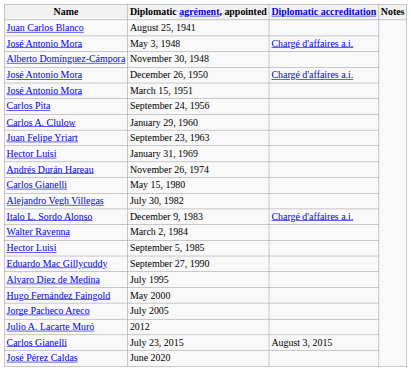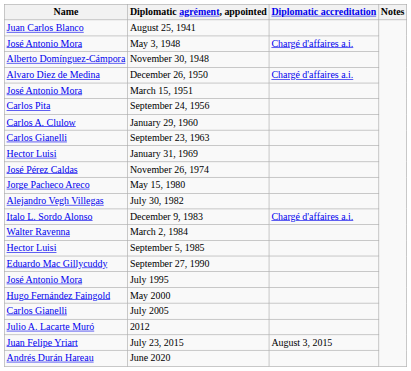 <table class=wikitable>
 <tr>
 <th>Name</th>
 <th>Diplomatic <a href='#'>agrément</a>, appointed</th>
 <th><a href='#'>Diplomatic accreditation</a></th>
 <th>Notes</th>
 </tr>
 <tr>
 <td><a href='#'>Juan Carlos Blanco</a></td>
 <td>August 25, 1941</td>
 <td></td>
 </tr>
 <tr>
 <td><a href='#'>José Antonio Mora</a></td>
 <td>May 3, 1948</td>
 <td><a href='#'>Chargé d'affaires a.i.</a></td>
 </tr>
 <tr>
 <td><a href='#'>Alberto Domínguez-Cámpora</a></td>
 <td>November 30, 1948</td>
 <td></td>
 </tr>
 <tr>
-<td><a href='#'>José Antonio Mora</a></td>
+<td><a href='#'>Alvaro Diez de Medina</a></td>
 <td>December 26, 1950</td>
 <td><a href='#'>Chargé d'affaires a.i.</a></td>
 </tr>
 <tr>
 <td><a href='#'>José Antonio Mora</a></td>
 <td>March 15, 1951</td>
 <td></td>
 </tr>
 <tr>
 <td><a href='#'>Carlos Pita</a></td>
 <td>September 24, 1956</td>
 <td></td>
 </tr>
 <tr>
 <td><a href='#'>Carlos A. Clulow</a></td>
 <td>January 29, 1960</td>
 <td></td>
 </tr>
 <tr>
-<td><a href='#'>Juan Felipe Yriart</a></td>
+<td><a href='#'>Carlos Gianelli</a></td>
 <td>September 23, 1963</td>
 <td></td>
 </tr>
 <tr>
 <td><a href='#'>Hector Luisi</a></td>
 <td>January 31, 1969</td>
 <td></td>
 </tr>
 <tr>
-<td><a href='#'>Andrés Durán Hareau</a></td>
+<td><a href='#'>José Pérez Caldas</a></td>
 <td>November 26, 1974</td>
 <td></td>
 </tr>
 <tr>
-<td><a href='#'>Carlos Gianelli</a></td>
+<td><a href='#'>Jorge Pacheco Areco</a></td>
 <td>May 15, 1980</td>
 <td></td>
 </tr>
 <tr>
 <td><a href='#'>Alejandro Vegh Villegas</a></td>
 <td>July 30, 1982</td>
 <td></td>
 </tr>
 <tr>
 <td><a href='#'>Italo L. Sordo Alonso</a></td>
 <td>December 9, 1983</td>
 <td><a href='#'>Chargé d'affaires a.i.</a></td>
 </tr>
 <tr>
 <td><a href='#'>Walter Ravenna</a></td>
 <td>March 2, 1984</td>
 <td></td>
 </tr>
 <tr>
 <td><a href='#'>Hector Luisi</a></td>
 <td>September 5, 1985</td>
 <td></td>
 </tr>
 <tr>
 <td><a href='#'>Eduardo Mac Gillycuddy</a></td>
 <td>September 27, 1990</td>
 <td></td>
 </tr>
 <tr>
-<td><a href='#'>Alvaro Diez de Medina</a></td>
+<td><a href='#'>José Antonio Mora</a></td>
 <td>July 1995</td>
 <td></td>
 </tr>
 <tr>
 <td><a href='#'>Hugo Fernández Faingold</a></td>
 <td>May 2000</td>
 <td></td>
 </tr>
 <tr>
-<td><a href='#'>Jorge Pacheco Areco</a></td>
+<td><a href='#'>Carlos Gianelli</a></td>
 <td>July 2005</td>
 <td></td>
 </tr>
 <tr>
 <td><a href='#'>Julio A. Lacarte Muró</a></td>
 <td>2012</td>
 <td></td>
 </tr>
 <tr>
-<td><a href='#'>Carlos Gianelli</a></td>
+<td><a href='#'>Juan Felipe Yriart</a></td>
 <td>July 23, 2015</td>
 <td>August 3, 2015</td>
 </tr>
 <tr>
-<td><a href='#'>José Pérez Caldas</a></td>
+<td><a href='#'>Andrés Durán Hareau</a></td>
 <td>June 2020</td>
 <td></td>
 </tr>
 </table>
